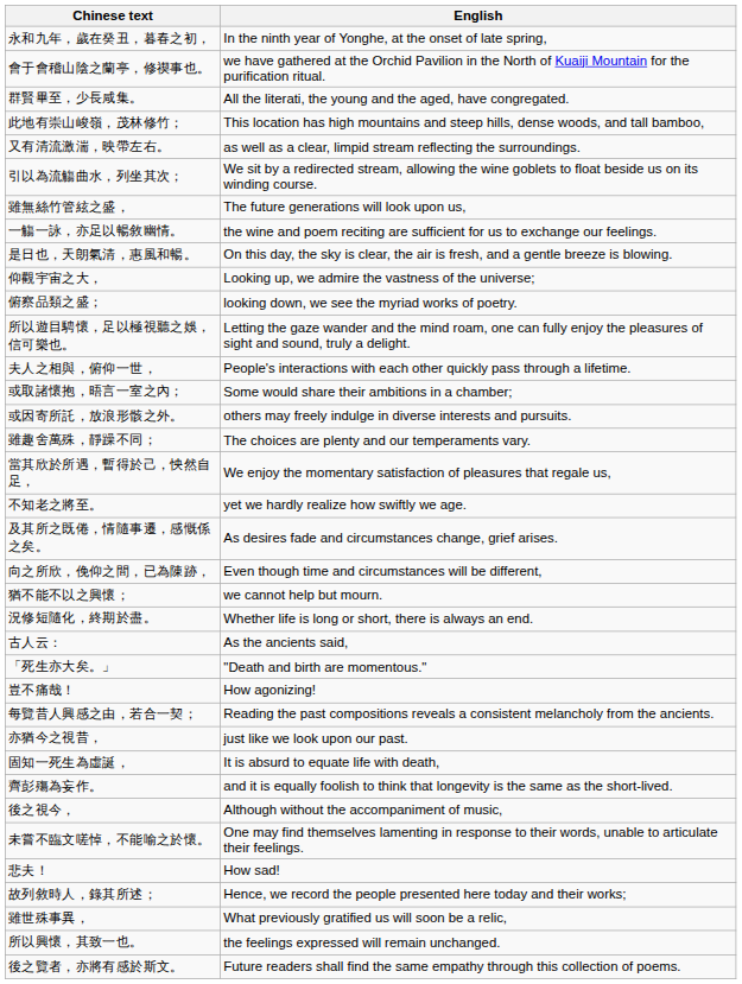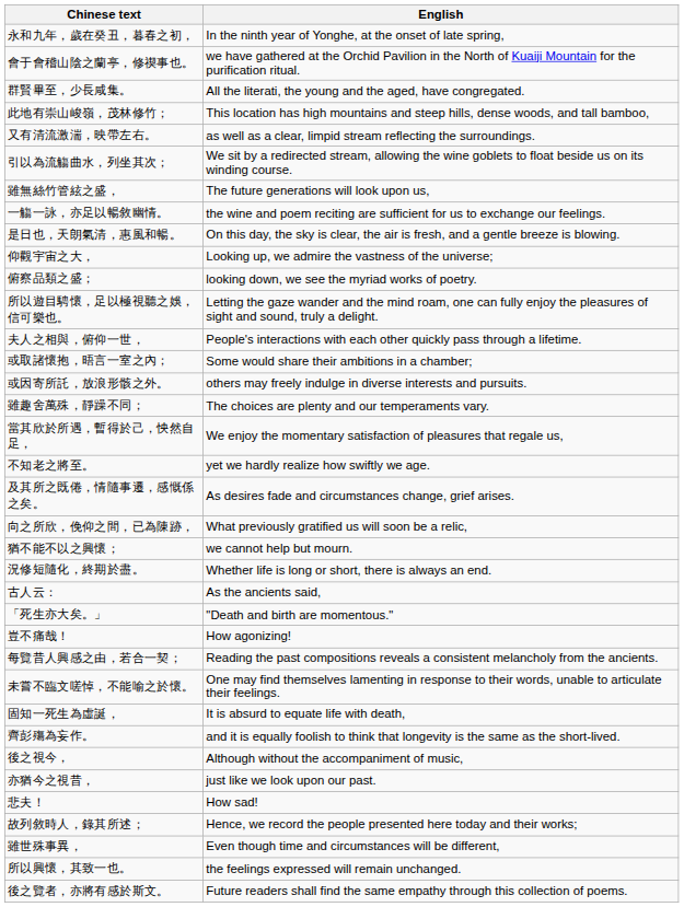 <table class="wikitable">
 <tr>
 <th style="border-style: solid; border-width: 1px">Chinese text</th>
 <th style="border-style: solid; border-width: 1px">English</th>
 </tr>
 <tr>
 <td style="border-style: solid; border-width: 1px">永和九年，歲在癸丑，暮春之初，</td>
 <td style="border-style: solid; border-width: 1px">In the ninth year of Yonghe, at the onset of late spring,</td>
 </tr>
 <tr>
 <td style="border-style: solid; border-width: 1px">會于會稽山陰之蘭亭，修禊事也。</td>
 <td style="border-style: solid; border-width: 1px">we have gathered at the Orchid Pavilion in the North of <a href='#'>Kuaiji Mountain</a> for the purification ritual.</td>
 </tr>
 <tr>
 <td style="border-style: solid; border-width: 1px">群賢畢至，少長咸集。</td>
 <td style="border-style: solid; border-width: 1px">All the literati, the young and the aged, have congregated.</td>
 </tr>
 <tr>
 <td style="border-style: solid; border-width: 1px">此地有崇山峻嶺，茂林修竹；</td>
 <td style="border-style: solid; border-width: 1px">This location has high mountains and steep hills, dense woods, and tall bamboo,</td>
 </tr>
 <tr>
 <td style="border-style: solid; border-width: 1px">又有清流激湍，映帶左右。</td>
 <td style="border-style: solid; border-width: 1px">as well as a clear, limpid stream reflecting the surroundings.</td>
 </tr>
 <tr>
 <td style="border-style: solid; border-width: 1px">引以為流觴曲水，列坐其次；</td>
 <td style="border-style: solid; border-width: 1px">We sit by a redirected stream, allowing the wine goblets to float beside us on its winding course.</td>
 </tr>
 <tr>
 <td style="border-style: solid; border-width: 1px">雖無絲竹管絃之盛，</td>
 <td style="border-style: solid; border-width: 1px">The future generations will look upon us,</td>
 </tr>
 <tr>
 <td style="border-style: solid; border-width: 1px">一觴一詠，亦足以暢敘幽情。</td>
 <td style="border-style: solid; border-width: 1px">the wine and poem reciting are sufficient for us to exchange our feelings.</td>
 </tr>
 <tr>
 <td style="border-style: solid; border-width: 1px">是日也，天朗氣清，惠風和暢。</td>
 <td style="border-style: solid; border-width: 1px">On this day, the sky is clear, the air is fresh, and a gentle breeze is blowing.</td>
 </tr>
 <tr>
 <td style="border-style: solid; border-width: 1px">仰觀宇宙之大，</td>
 <td style="border-style: solid; border-width: 1px">Looking up, we admire the vastness of the universe;</td>
 </tr>
 <tr>
 <td style="border-style: solid; border-width: 1px">俯察品類之盛；</td>
 <td style="border-style: solid; border-width: 1px">looking down, we see the myriad works of poetry.</td>
 </tr>
 <tr>
 <td style="border-style: solid; border-width: 1px">所以遊目騁懷，足以極視聽之娛，信可樂也。</td>
 <td style="border-style: solid; border-width: 1px">Letting the gaze wander and the mind roam, one can fully enjoy the pleasures of sight and sound, truly a delight.</td>
 </tr>
 <tr>
 <td style="border-style: solid; border-width: 1px">夫人之相與，俯仰一世，</td>
 <td style="border-style: solid; border-width: 1px">People's interactions with each other quickly pass through a lifetime.</td>
 </tr>
 <tr>
 <td style="border-style: solid; border-width: 1px">或取諸懷抱，晤言一室之內；</td>
 <td style="border-style: solid; border-width: 1px">Some would share their ambitions in a chamber;</td>
 </tr>
 <tr>
 <td style="border-style: solid; border-width: 1px">或因寄所託，放浪形骸之外。</td>
 <td style="border-style: solid; border-width: 1px">others may freely indulge in diverse interests and pursuits.</td>
 </tr>
 <tr>
 <td style="border-style: solid; border-width: 1px">雖趣舍萬殊，靜躁不同；</td>
 <td style="border-style: solid; border-width: 1px">The choices are plenty and our temperaments vary.</td>
 </tr>
 <tr>
 <td style="border-style: solid; border-width: 1px">當其欣於所遇，暫得於己，怏然自足，</td>
 <td style="border-style: solid; border-width: 1px">We enjoy the momentary satisfaction of pleasures that regale us,</td>
 </tr>
 <tr>
 <td style="border-style: solid; border-width: 1px">不知老之將至。</td>
 <td style="border-style: solid; border-width: 1px">yet we hardly realize how swiftly we age.</td>
 </tr>
 <tr>
 <td style="border-style: solid; border-width: 1px">及其所之既倦，情隨事遷，感慨係之矣。</td>
 <td style="border-style: solid; border-width: 1px">As desires fade and circumstances change, grief arises.</td>
 </tr>
 <tr>
 <td style="border-style: solid; border-width: 1px">向之所欣，俛仰之間，已為陳跡，</td>
-<td style="border-style: solid; border-width: 1px">Even though time and circumstances will be different,</td>
+<td style="border-style: solid; border-width: 1px">What previously gratified us will soon be a relic,</td>
 </tr>
 <tr>
 <td style="border-style: solid; border-width: 1px">猶不能不以之興懷；</td>
 <td style="border-style: solid; border-width: 1px">we cannot help but mourn.</td>
 </tr>
 <tr>
 <td style="border-style: solid; border-width: 1px">況修短隨化，終期於盡。</td>
 <td style="border-style: solid; border-width: 1px">Whether life is long or short, there is always an end.</td>
 </tr>
 <tr>
 <td style="border-style: solid; border-width: 1px">古人云：</td>
 <td style="border-style: solid; border-width: 1px">As the ancients said,</td>
 </tr>
 <tr>
 <td style="border-style: solid; border-width: 1px">「死生亦大矣。」</td>
 <td style="border-style: solid; border-width: 1px">"Death and birth are momentous."</td>
 </tr>
 <tr>
 <td style="border-style: solid; border-width: 1px">豈不痛哉！</td>
 <td style="border-style: solid; border-width: 1px">How agonizing!</td>
 </tr>
 <tr>
 <td style="border-style: solid; border-width: 1px">每覽昔人興感之由，若合一契；</td>
 <td style="border-style: solid; border-width: 1px">Reading the past compositions reveals a consistent melancholy  from the ancients.</td>
 </tr>
 <tr>
-<td style="border-style: solid; border-width: 1px">亦猶今之視昔，</td>
-<td style="border-style: solid; border-width: 1px">just like we look upon our past.</td>
+<td style="border-style: solid; border-width: 1px">未嘗不臨文嗟悼，不能喻之於懷。</td>
+<td style="border-style: solid; border-width: 1px">One may find themselves lamenting in response to their words, unable to articulate their feelings.</td>
 </tr>
 <tr>
 <td style="border-style: solid; border-width: 1px">固知一死生為虛誕，</td>
 <td style="border-style: solid; border-width: 1px">It is absurd to equate life with death,</td>
 </tr>
 <tr>
 <td style="border-style: solid; border-width: 1px">齊彭殤為妄作。</td>
 <td style="border-style: solid; border-width: 1px">and it is equally foolish to think that longevity is the same as the short-lived.</td>
 </tr>
 <tr>
 <td style="border-style: solid; border-width: 1px">後之視今，</td>
 <td style="border-style: solid; border-width: 1px">Although without the accompaniment of music,</td>
 </tr>
 <tr>
-<td style="border-style: solid; border-width: 1px">未嘗不臨文嗟悼，不能喻之於懷。</td>
-<td style="border-style: solid; border-width: 1px">One may find themselves lamenting in response to their words, unable to articulate their feelings.</td>
+<td style="border-style: solid; border-width: 1px">亦猶今之視昔，</td>
+<td style="border-style: solid; border-width: 1px">just like we look upon our past.</td>
 </tr>
 <tr>
 <td style="border-style: solid; border-width: 1px">悲夫！</td>
 <td style="border-style: solid; border-width: 1px">How sad!</td>
 </tr>
 <tr>
 <td style="border-style: solid; border-width: 1px">故列敘時人，錄其所述；</td>
 <td style="border-style: solid; border-width: 1px">Hence, we record the people presented here today and their works;</td>
 </tr>
 <tr>
 <td style="border-style: solid; border-width: 1px">雖世殊事異，</td>
-<td style="border-style: solid; border-width: 1px">What previously gratified us will soon be a relic,</td>
+<td style="border-style: solid; border-width: 1px">Even though time and circumstances will be different,</td>
 </tr>
 <tr>
 <td style="border-style: solid; border-width: 1px">所以興懷，其致一也。</td>
 <td style="border-style: solid; border-width: 1px">the feelings expressed will remain unchanged.</td>
 </tr>
 <tr>
 <td style="border-style: solid; border-width: 1px">後之覽者，亦將有感於斯文。</td>
 <td style="border-style: solid; border-width: 1px">Future readers shall find the same empathy through this collection of poems.</td>
 </tr>
 </table>
